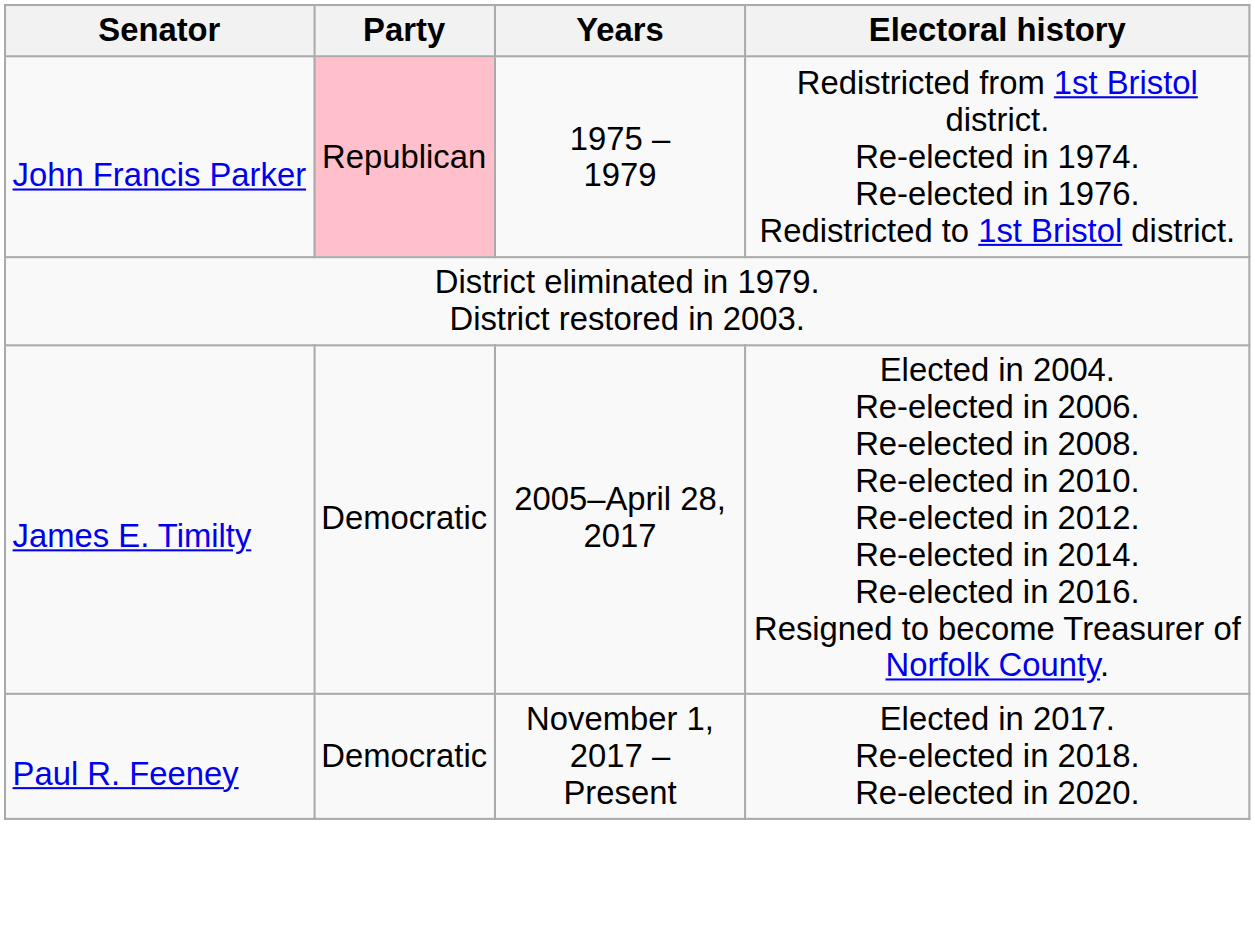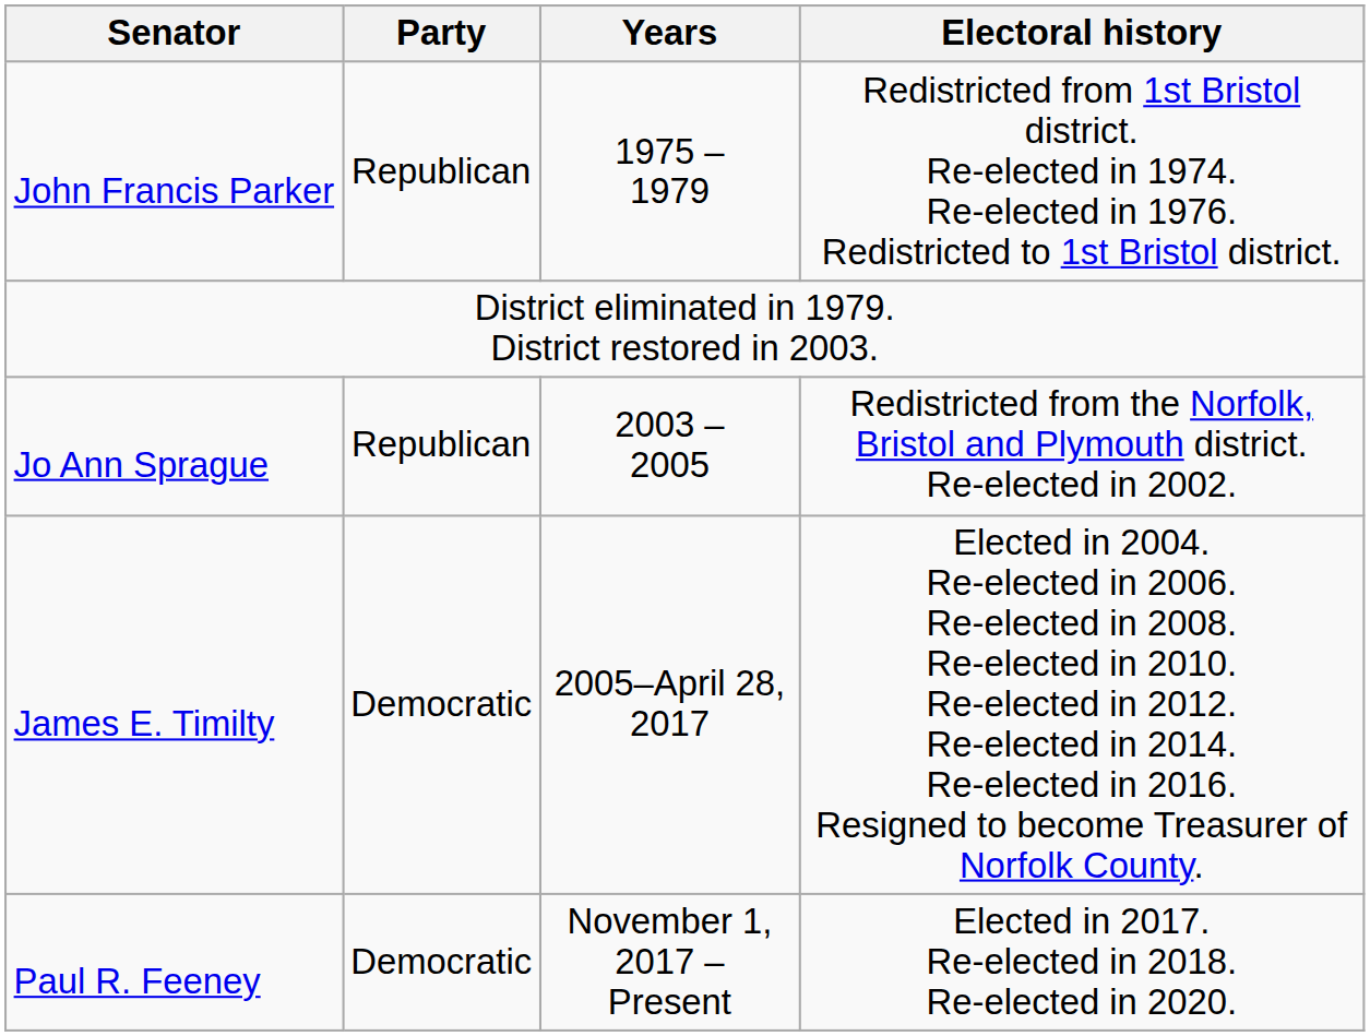 <table class=wikitable style="text-align:center">
 <tr>
 <th>Senator</th>
 <th>Party</th>
 <th>Years</th>
 <th>Electoral history</th>
 </tr>
 <tr>
 <td align=left nowrap><br><a href='#'>John Francis Parker</a></td>
-<td style="background: pink;">Republican</td>
+<td>Republican</td>
 <td>1975 –<br>1979</td>
 <td>Redistricted from <a href='#'>1st Bristol</a> district.<br>Re-elected in 1974.<br>Re-elected in 1976.<br>Redistricted to <a href='#'>1st Bristol</a> district.</td>
 </tr>
 <tr>
 <td colspan=4>District eliminated in 1979.<br>District restored in 2003.</td>
+</tr>
+<tr>
+<td align=left nowrap><br><a href='#'>Jo Ann Sprague</a></td>
+<td>Republican</td>
+<td>2003 –<br>2005</td>
+<td>Redistricted from the <a href='#'>Norfolk, Bristol and Plymouth</a> district.<br>Re-elected in 2002.</td>
 </tr>
 <tr>
 <td align=left nowrap><br><a href='#'>James E. Timilty</a></td>
 <td>Democratic</td>
 <td>2005–April 28, 2017</td>
 <td>Elected in 2004.<br>Re-elected in 2006.<br>Re-elected in 2008.<br>Re-elected in 2010.<br>Re-elected in 2012.<br>Re-elected in 2014.<br>Re-elected in 2016.<br>Resigned to become Treasurer of <a href='#'>Norfolk County</a>.</td>
 </tr>
 <tr>
 <td align=left nowrap><br><a href='#'>Paul R. Feeney</a></td>
 <td>Democratic</td>
 <td>November 1, 2017 –<br>Present</td>
 <td>Elected in 2017.<br>Re-elected in 2018.<br>Re-elected in 2020.</td>
 </tr>
 </table>
